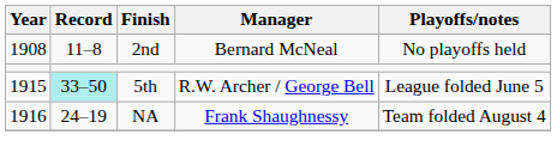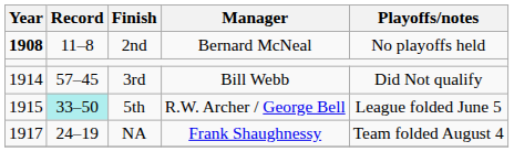 <table class="wikitable" style="text-align:center">
 <tr>
 <th>Year</th>
 <th>Record</th>
 <th>Finish</th>
 <th>Manager</th>
 <th>Playoffs/notes</th>
 </tr>
 <tr>
-<td>1908</td>
+<td><strong>1908</strong></td>
 <td>11–8</td>
 <td>2nd</td>
 <td>Bernard McNeal</td>
 <td>No playoffs held</td>
 </tr>
 <tr align=center>
 <td></td>
 </tr>
 <tr align=center>
+<td>1914</td>
+<td>57–45</td>
+<td>3rd</td>
+<td>Bill Webb</td>
+<td>Did Not qualify</td>
+</tr>
+<tr align=center>
 <td>1915</td>
 <td style="background: paleturquoise;">33–50</td>
 <td>5th</td>
 <td>R.W. Archer / <a href='#'>George Bell</a></td>
 <td>League folded June 5</td>
 </tr>
 <tr align=center>
-<td>1916</td>
+<td>1917</td>
 <td>24–19</td>
 <td>NA</td>
 <td><a href='#'>Frank Shaughnessy</a></td>
 <td>Team folded August 4</td>
 </tr>
 <tr align=center>
 </tr>
 </table>
